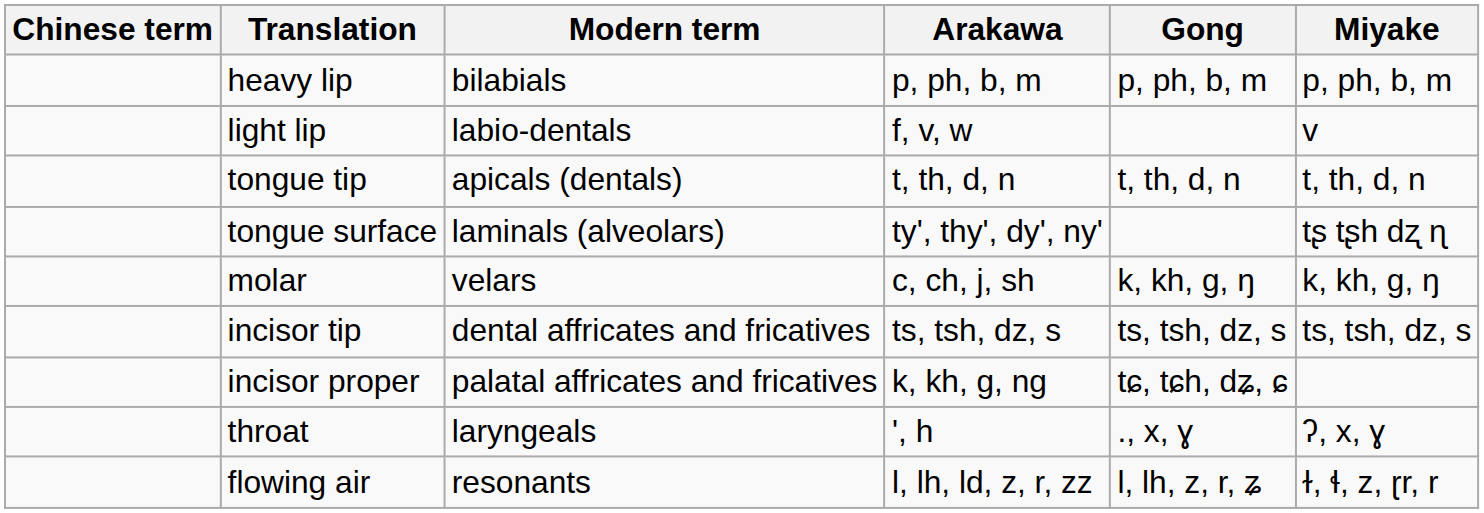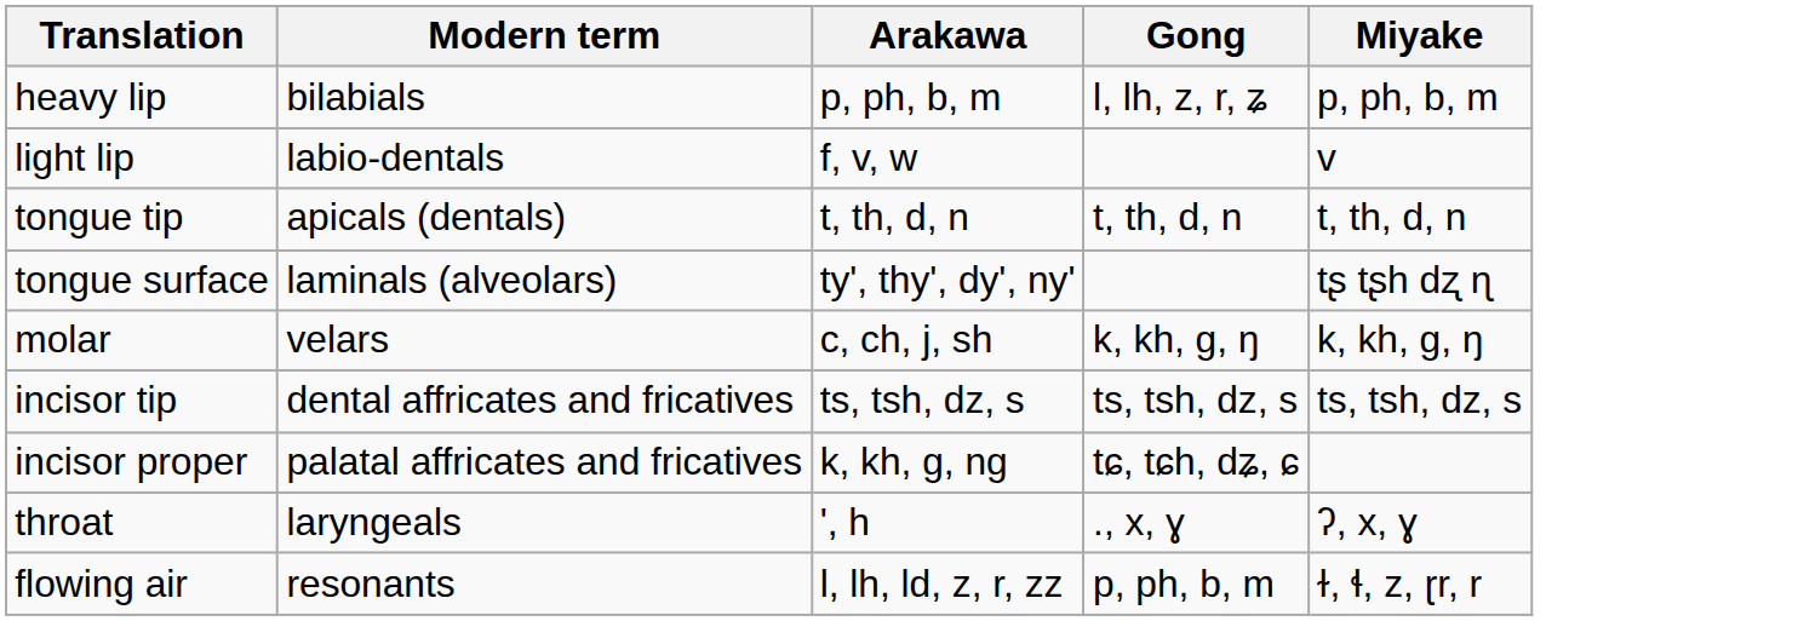 <table class="wikitable">
 <tr>
-<th>Chinese term</th>
 <th>Translation</th>
 <th>Modern term</th>
 <th>Arakawa</th>
 <th>Gong</th>
 <th>Miyake</th>
 </tr>
 <tr>
-<td></td>
 <td>heavy lip</td>
 <td>bilabials</td>
 <td>p, ph, b, m</td>
-<td>p, ph, b, m</td>
+<td>l, lh, z, r, ʑ</td>
 <td>p, ph, b, m</td>
 </tr>
 <tr>
-<td></td>
 <td>light lip</td>
 <td>labio-dentals</td>
 <td>f, v, w</td>
 <td></td>
 <td>v</td>
 </tr>
 <tr>
-<td></td>
 <td>tongue tip</td>
 <td>apicals (dentals)</td>
 <td>t, th, d, n</td>
 <td>t, th, d, n</td>
 <td>t, th, d, n</td>
 </tr>
 <tr>
-<td></td>
 <td>tongue surface</td>
 <td>laminals (alveolars)</td>
 <td>ty', thy', dy', ny'</td>
 <td></td>
 <td>tʂ tʂh dʐ ɳ</td>
 </tr>
 <tr>
-<td></td>
 <td>molar</td>
 <td>velars</td>
 <td>c, ch, j, sh</td>
 <td>k, kh, g, ŋ</td>
 <td>k, kh, g, ŋ</td>
 </tr>
 <tr>
-<td></td>
 <td>incisor tip</td>
 <td>dental affricates and fricatives</td>
 <td>ts, tsh, dz, s</td>
 <td>ts, tsh, dz, s</td>
 <td>ts, tsh, dz, s</td>
 </tr>
 <tr>
-<td></td>
 <td>incisor proper</td>
 <td>palatal affricates and fricatives</td>
 <td>k, kh, g, ng</td>
 <td>tɕ, tɕh, dʑ, ɕ</td>
 <td></td>
 </tr>
 <tr>
-<td></td>
 <td>throat</td>
 <td>laryngeals</td>
 <td>', h</td>
 <td>., x, ɣ</td>
 <td>ʔ, x, ɣ</td>
 </tr>
 <tr>
-<td></td>
 <td>flowing air</td>
 <td>resonants</td>
 <td>l, lh, ld, z, r, zz</td>
-<td>l, lh, z, r, ʑ</td>
+<td>p, ph, b, m</td>
 <td>ɫ, ɬ, z, ɽr, r</td>
 </tr>
 </table>
